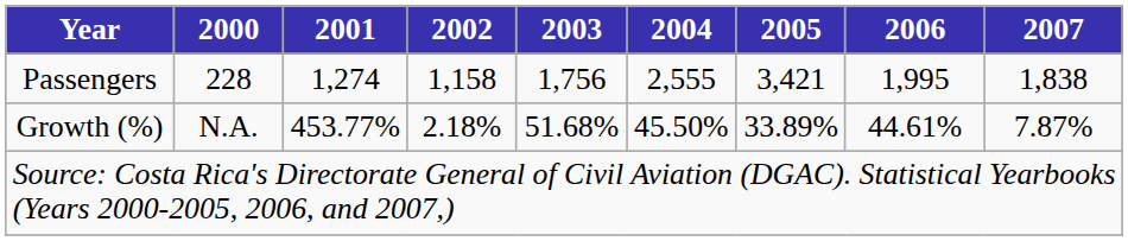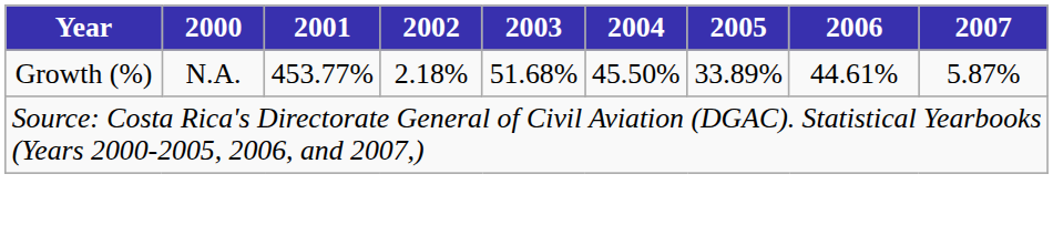 <table class="sortable wikitable toccolours" style="text-align:center">
 <tr>
 <th style="background:#3830AE;color:white">Year</th>
 <th style="background:#3830AE;color:white; width:50px">2000</th>
 <th style="background:#3830AE;color:white; width:50px">2001</th>
 <th style="background:#3830AE;color:white; width:50px">2002</th>
 <th style="background:#3830AE;color:white; width:50px">2003</th>
 <th style="background:#3830AE;color:white; width:50px">2004</th>
 <th style="background:#3830AE;color:white; width:50px">2005</th>
 <th style="background:#3830AE;color:white; width:65px">2006</th>
 <th style="background:#3830AE;color:white; width:65px">2007</th>
 </tr>
 <tr>
-<td>Passengers</td>
-<td>228</td>
-<td>1,274</td>
-<td>1,158</td>
-<td>1,756</td>
-<td>2,555</td>
-<td>3,421</td>
-<td>1,995</td>
-<td>1,838</td>
-</tr>
-<tr>
 <td>Growth (%)</td>
 <td>N.A.</td>
 <td>453.77%</td>
 <td> 2.18%</td>
 <td> 51.68%</td>
 <td> 45.50%</td>
 <td> 33.89%</td>
 <td> 44.61%</td>
-<td> 7.87%</td>
+<td> 5.87%</td>
 </tr>
 <tr>
 <td colspan="9" style="text-align:left;"><em>Source: Costa Rica's Directorate General of Civil Aviation (DGAC). Statistical Yearbooks<br>(Years 2000-2005, 2006, and 2007,)</em></td>
 </tr>
 </table>
